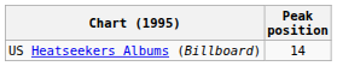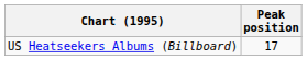 <table class="wikitable">
 <tr>
 <th>Chart (1995)</th>
 <th>Peak<br>position</th>
 </tr>
 <tr>
 <td>US <a href='#'>Heatseekers Albums</a> (<em>Billboard</em>)</td>
-<td align="center">14</td>
+<td align="center">17</td>
 </tr>
 </table>
